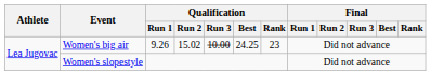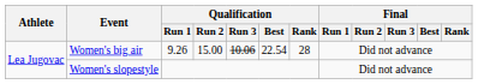 <table class=wikitable style=font-size:90%;text-align:center>
 <tr>
 <th rowspan=2>Athlete</th>
 <th rowspan=2>Event</th>
 <th colspan=5>Qualification</th>
 <th colspan=5>Final</th>
 </tr>
 <tr style="font-size:95%">
 <th>Run 1</th>
 <th>Run 2</th>
 <th>Run 3</th>
 <th>Best</th>
 <th>Rank</th>
 <th>Run 1</th>
 <th>Run 2</th>
 <th>Run 3</th>
 <th>Best</th>
 <th>Rank</th>
 </tr>
 <tr>
 <td align=left rowspan=2><a href='#'>Lea Jugovac</a></td>
 <td align=left><a href='#'>Women's big air</a></td>
 <td>9.26</td>
-<td>15.02</td>
-<td><s>10.00</s></td>
-<td>24.25</td>
-<td>23</td>
+<td>15.00</td>
+<td><s>10.06</s></td>
+<td>22.54</td>
+<td>28</td>
 <td colspan=5>Did not advance</td>
 </tr>
 <tr>
 <td align=left><a href='#'>Women's slopestyle</a></td>
 <td colspan=5></td>
 <td colspan=5>Did not advance</td>
 </tr>
 </table>
